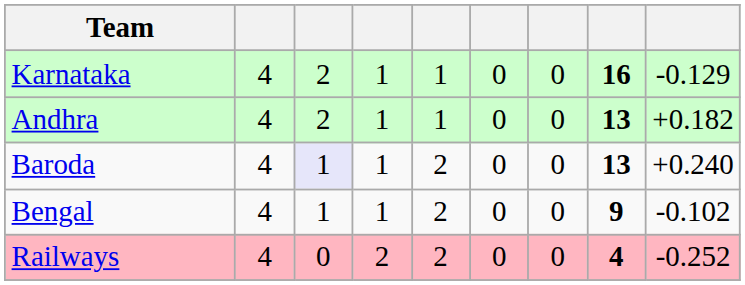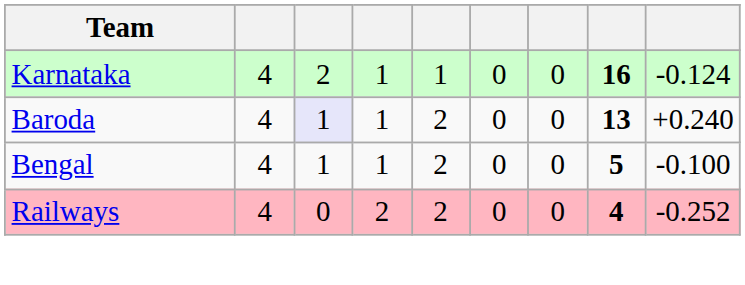 <table class="wikitable" style="text-align:center">
 <tr>
 <th style="width:120px">Team</th>
 <th style="width:25px"></th>
 <th style="width:25px"></th>
 <th style="width:25px"></th>
 <th style="width:25px"></th>
 <th style="width:25px"></th>
 <th style="width:25px"></th>
 <th style="width:25px"></th>
 <th style="width:40px;"></th>
 </tr>
 <tr style="background:#cfc;">
 <td style="text-align:left"><a href='#'>Karnataka</a></td>
 <td>4</td>
 <td>2</td>
 <td>1</td>
 <td>1</td>
 <td>0</td>
 <td>0</td>
 <td><strong>16</strong></td>
-<td>-0.129</td>
-</tr>
-<tr style="background:#cfc;">
-<td style="text-align:left"><a href='#'>Andhra</a></td>
-<td>4</td>
-<td>2</td>
-<td>1</td>
-<td>1</td>
-<td>0</td>
-<td>0</td>
-<td><strong>13</strong></td>
-<td>+0.182</td>
+<td>-0.124</td>
 </tr>
 <tr>
 <td style="text-align:left"><a href='#'>Baroda</a></td>
 <td>4</td>
 <td style="background: lavender;">1</td>
 <td>1</td>
 <td>2</td>
 <td>0</td>
 <td>0</td>
 <td><strong>13</strong></td>
 <td>+0.240</td>
 </tr>
 <tr>
 <td style="text-align:left"><a href='#'>Bengal</a></td>
 <td>4</td>
 <td>1</td>
 <td>1</td>
 <td>2</td>
 <td>0</td>
 <td>0</td>
-<td><strong>9</strong></td>
-<td>-0.102</td>
+<td><strong>5</strong></td>
+<td>-0.100</td>
 </tr>
 <tr style="background:lightpink;">
 <td style="text-align:left"><a href='#'>Railways</a></td>
 <td>4</td>
 <td>0</td>
 <td>2</td>
 <td>2</td>
 <td>0</td>
 <td>0</td>
 <td><strong>4</strong></td>
 <td>-0.252</td>
 </tr>
 </table>
